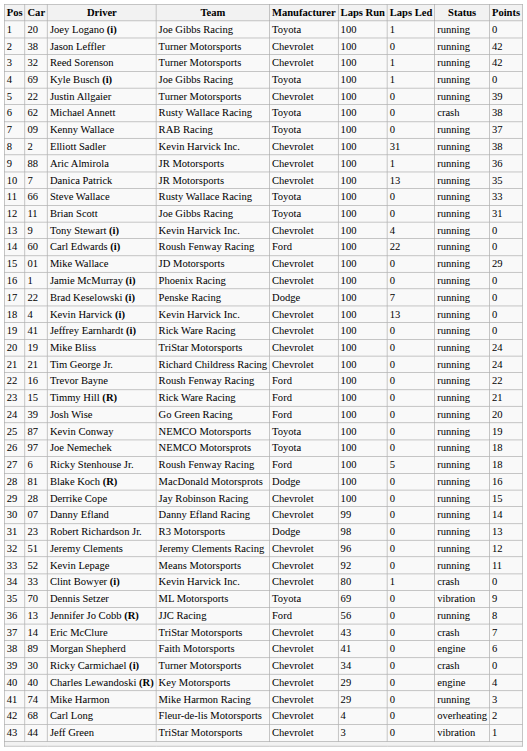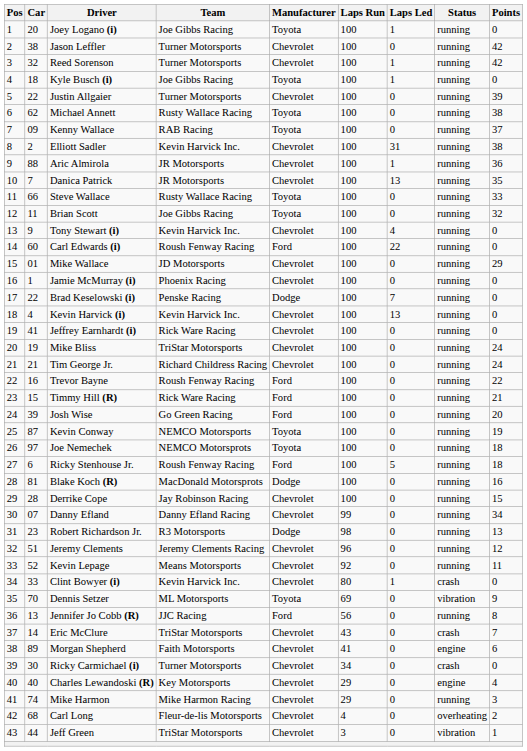 <table class="sortable wikitable" border="1">
 <tr>
 <th>Pos</th>
 <th>Car</th>
 <th>Driver</th>
 <th>Team</th>
 <th>Manufacturer</th>
 <th>Laps Run</th>
 <th>Laps Led</th>
 <th>Status</th>
 <th>Points</th>
 </tr>
 <tr>
 <td>1</td>
 <td>20</td>
 <td>Joey Logano <strong>(i)</strong></td>
 <td>Joe Gibbs Racing</td>
 <td>Toyota</td>
 <td>100</td>
 <td>1</td>
 <td>running</td>
 <td>0</td>
 </tr>
 <tr>
 <td>2</td>
 <td>38</td>
 <td>Jason Leffler</td>
 <td>Turner Motorsports</td>
 <td>Chevrolet</td>
 <td>100</td>
 <td>0</td>
 <td>running</td>
 <td>42</td>
 </tr>
 <tr>
 <td>3</td>
 <td>32</td>
 <td>Reed Sorenson</td>
 <td>Turner Motorsports</td>
 <td>Chevrolet</td>
 <td>100</td>
 <td>1</td>
 <td>running</td>
 <td>42</td>
 </tr>
 <tr>
 <td>4</td>
-<td>69</td>
+<td>18</td>
 <td>Kyle Busch <strong>(i)</strong></td>
 <td>Joe Gibbs Racing</td>
 <td>Toyota</td>
 <td>100</td>
 <td>1</td>
 <td>running</td>
 <td>0</td>
 </tr>
 <tr>
 <td>5</td>
 <td>22</td>
 <td>Justin Allgaier</td>
 <td>Turner Motorsports</td>
 <td>Chevrolet</td>
 <td>100</td>
 <td>0</td>
 <td>running</td>
 <td>39</td>
 </tr>
 <tr>
 <td>6</td>
 <td>62</td>
 <td>Michael Annett</td>
 <td>Rusty Wallace Racing</td>
 <td>Toyota</td>
 <td>100</td>
 <td>0</td>
-<td>crash</td>
+<td>running</td>
 <td>38</td>
 </tr>
 <tr>
 <td>7</td>
 <td>09</td>
 <td>Kenny Wallace</td>
 <td>RAB Racing</td>
 <td>Toyota</td>
 <td>100</td>
 <td>0</td>
 <td>running</td>
 <td>37</td>
 </tr>
 <tr>
 <td>8</td>
 <td>2</td>
 <td>Elliott Sadler</td>
 <td>Kevin Harvick Inc.</td>
 <td>Chevrolet</td>
 <td>100</td>
 <td>31</td>
 <td>running</td>
 <td>38</td>
 </tr>
 <tr>
 <td>9</td>
 <td>88</td>
 <td>Aric Almirola</td>
 <td>JR Motorsports</td>
 <td>Chevrolet</td>
 <td>100</td>
 <td>1</td>
 <td>running</td>
 <td>36</td>
 </tr>
 <tr>
 <td>10</td>
 <td>7</td>
 <td>Danica Patrick</td>
 <td>JR Motorsports</td>
 <td>Chevrolet</td>
 <td>100</td>
 <td>13</td>
 <td>running</td>
 <td>35</td>
 </tr>
 <tr>
 <td>11</td>
 <td>66</td>
 <td>Steve Wallace</td>
 <td>Rusty Wallace Racing</td>
 <td>Toyota</td>
 <td>100</td>
 <td>0</td>
 <td>running</td>
 <td>33</td>
 </tr>
 <tr>
 <td>12</td>
 <td>11</td>
 <td>Brian Scott</td>
 <td>Joe Gibbs Racing</td>
 <td>Toyota</td>
 <td>100</td>
 <td>0</td>
 <td>running</td>
-<td>31</td>
+<td>32</td>
 </tr>
 <tr>
 <td>13</td>
 <td>9</td>
 <td>Tony Stewart <strong>(i)</strong></td>
 <td>Kevin Harvick Inc.</td>
 <td>Chevrolet</td>
 <td>100</td>
 <td>4</td>
 <td>running</td>
 <td>0</td>
 </tr>
 <tr>
 <td>14</td>
 <td>60</td>
 <td>Carl Edwards <strong>(i)</strong></td>
 <td>Roush Fenway Racing</td>
 <td>Ford</td>
 <td>100</td>
 <td>22</td>
 <td>running</td>
 <td>0</td>
 </tr>
 <tr>
 <td>15</td>
 <td>01</td>
 <td>Mike Wallace</td>
 <td>JD Motorsports</td>
 <td>Chevrolet</td>
 <td>100</td>
 <td>0</td>
 <td>running</td>
 <td>29</td>
 </tr>
 <tr>
 <td>16</td>
 <td>1</td>
 <td>Jamie McMurray <strong>(i)</strong></td>
 <td>Phoenix Racing</td>
 <td>Chevrolet</td>
 <td>100</td>
 <td>0</td>
 <td>running</td>
 <td>0</td>
 </tr>
 <tr>
 <td>17</td>
 <td>22</td>
 <td>Brad Keselowski <strong>(i)</strong></td>
 <td>Penske Racing</td>
 <td>Dodge</td>
 <td>100</td>
 <td>7</td>
 <td>running</td>
 <td>0</td>
 </tr>
 <tr>
 <td>18</td>
 <td>4</td>
 <td>Kevin Harvick <strong>(i)</strong></td>
 <td>Kevin Harvick Inc.</td>
 <td>Chevrolet</td>
 <td>100</td>
 <td>13</td>
 <td>running</td>
 <td>0</td>
 </tr>
 <tr>
 <td>19</td>
 <td>41</td>
 <td>Jeffrey Earnhardt <strong>(i)</strong></td>
 <td>Rick Ware Racing</td>
 <td>Chevrolet</td>
 <td>100</td>
 <td>0</td>
 <td>running</td>
 <td>0</td>
 </tr>
 <tr>
 <td>20</td>
 <td>19</td>
 <td>Mike Bliss</td>
 <td>TriStar Motorsports</td>
 <td>Chevrolet</td>
 <td>100</td>
 <td>0</td>
 <td>running</td>
 <td>24</td>
 </tr>
 <tr>
 <td>21</td>
 <td>21</td>
 <td>Tim George Jr.</td>
 <td>Richard Childress Racing</td>
 <td>Chevrolet</td>
 <td>100</td>
 <td>0</td>
 <td>running</td>
 <td>24</td>
 </tr>
 <tr>
 <td>22</td>
 <td>16</td>
 <td>Trevor Bayne</td>
 <td>Roush Fenway Racing</td>
 <td>Ford</td>
 <td>100</td>
 <td>0</td>
 <td>running</td>
 <td>22</td>
 </tr>
 <tr>
 <td>23</td>
 <td>15</td>
 <td>Timmy Hill <strong>(R)</strong></td>
 <td>Rick Ware Racing</td>
 <td>Ford</td>
 <td>100</td>
 <td>0</td>
 <td>running</td>
 <td>21</td>
 </tr>
 <tr>
 <td>24</td>
 <td>39</td>
 <td>Josh Wise</td>
 <td>Go Green Racing</td>
 <td>Ford</td>
 <td>100</td>
 <td>0</td>
 <td>running</td>
 <td>20</td>
 </tr>
 <tr>
 <td>25</td>
 <td>87</td>
 <td>Kevin Conway</td>
 <td>NEMCO Motorsports</td>
 <td>Toyota</td>
 <td>100</td>
 <td>0</td>
 <td>running</td>
 <td>19</td>
 </tr>
 <tr>
 <td>26</td>
 <td>97</td>
 <td>Joe Nemechek</td>
 <td>NEMCO Motorsprots</td>
 <td>Toyota</td>
 <td>100</td>
 <td>0</td>
 <td>running</td>
 <td>18</td>
 </tr>
 <tr>
 <td>27</td>
 <td>6</td>
 <td>Ricky Stenhouse Jr.</td>
 <td>Roush Fenway Racing</td>
 <td>Ford</td>
 <td>100</td>
 <td>5</td>
 <td>running</td>
 <td>18</td>
 </tr>
 <tr>
 <td>28</td>
 <td>81</td>
 <td>Blake Koch <strong>(R)</strong></td>
 <td>MacDonald Motorsprots</td>
 <td>Dodge</td>
 <td>100</td>
 <td>0</td>
 <td>running</td>
 <td>16</td>
 </tr>
 <tr>
 <td>29</td>
 <td>28</td>
 <td>Derrike Cope</td>
 <td>Jay Robinson Racing</td>
 <td>Chevrolet</td>
 <td>100</td>
 <td>0</td>
 <td>running</td>
 <td>15</td>
 </tr>
 <tr>
 <td>30</td>
 <td>07</td>
 <td>Danny Efland</td>
 <td>Danny Efland Racing</td>
 <td>Chevrolet</td>
 <td>99</td>
 <td>0</td>
 <td>running</td>
-<td>14</td>
+<td>34</td>
 </tr>
 <tr>
 <td>31</td>
 <td>23</td>
 <td>Robert Richardson Jr.</td>
 <td>R3 Motorsports</td>
 <td>Dodge</td>
 <td>98</td>
 <td>0</td>
 <td>running</td>
 <td>13</td>
 </tr>
 <tr>
 <td>32</td>
 <td>51</td>
 <td>Jeremy Clements</td>
 <td>Jeremy Clements Racing</td>
 <td>Chevrolet</td>
 <td>96</td>
 <td>0</td>
 <td>running</td>
 <td>12</td>
 </tr>
 <tr>
 <td>33</td>
 <td>52</td>
 <td>Kevin Lepage</td>
 <td>Means Motorsports</td>
 <td>Chevrolet</td>
 <td>92</td>
 <td>0</td>
 <td>running</td>
 <td>11</td>
 </tr>
 <tr>
 <td>34</td>
 <td>33</td>
 <td>Clint Bowyer <strong>(i)</strong></td>
 <td>Kevin Harvick Inc.</td>
 <td>Chevrolet</td>
 <td>80</td>
 <td>1</td>
 <td>crash</td>
 <td>0</td>
 </tr>
 <tr>
 <td>35</td>
 <td>70</td>
 <td>Dennis Setzer</td>
 <td>ML Motorsports</td>
 <td>Toyota</td>
 <td>69</td>
 <td>0</td>
 <td>vibration</td>
 <td>9</td>
 </tr>
 <tr>
 <td>36</td>
 <td>13</td>
 <td>Jennifer Jo Cobb <strong>(R)</strong></td>
 <td>JJC Racing</td>
 <td>Ford</td>
 <td>56</td>
 <td>0</td>
 <td>running</td>
 <td>8</td>
 </tr>
 <tr>
 <td>37</td>
 <td>14</td>
 <td>Eric McClure</td>
 <td>TriStar Motorsports</td>
 <td>Chevrolet</td>
 <td>43</td>
 <td>0</td>
 <td>crash</td>
 <td>7</td>
 </tr>
 <tr>
 <td>38</td>
 <td>89</td>
 <td>Morgan Shepherd</td>
 <td>Faith Motorsports</td>
 <td>Chevrolet</td>
 <td>41</td>
 <td>0</td>
 <td>engine</td>
 <td>6</td>
 </tr>
 <tr>
 <td>39</td>
 <td>30</td>
 <td>Ricky Carmichael <strong>(i)</strong></td>
 <td>Turner Motorsports</td>
 <td>Chevrolet</td>
 <td>34</td>
 <td>0</td>
 <td>crash</td>
 <td>0</td>
 </tr>
 <tr>
 <td>40</td>
 <td>40</td>
 <td>Charles Lewandoski <strong>(R)</strong></td>
 <td>Key Motorsports</td>
 <td>Chevrolet</td>
 <td>29</td>
 <td>0</td>
 <td>engine</td>
 <td>4</td>
 </tr>
 <tr>
 <td>41</td>
 <td>74</td>
 <td>Mike Harmon</td>
 <td>Mike Harmon Racing</td>
 <td>Chevrolet</td>
 <td>29</td>
 <td>0</td>
 <td>running</td>
 <td>3</td>
 </tr>
 <tr>
 <td>42</td>
 <td>68</td>
 <td>Carl Long</td>
 <td>Fleur-de-lis Motorsports</td>
 <td>Chevrolet</td>
 <td>4</td>
 <td>0</td>
 <td>overheating</td>
 <td>2</td>
 </tr>
 <tr>
 <td>43</td>
 <td>44</td>
 <td>Jeff Green</td>
 <td>TriStar Motorsports</td>
 <td>Chevrolet</td>
 <td>3</td>
 <td>0</td>
 <td>vibration</td>
 <td>1</td>
 </tr>
 <tr>
 <th colspan="9"></th>
 </tr>
 </table>
